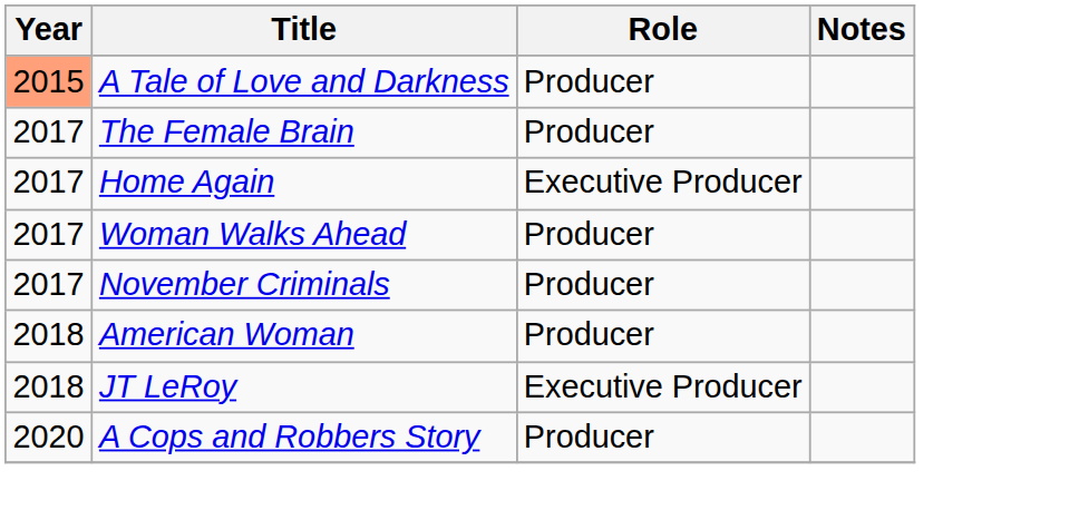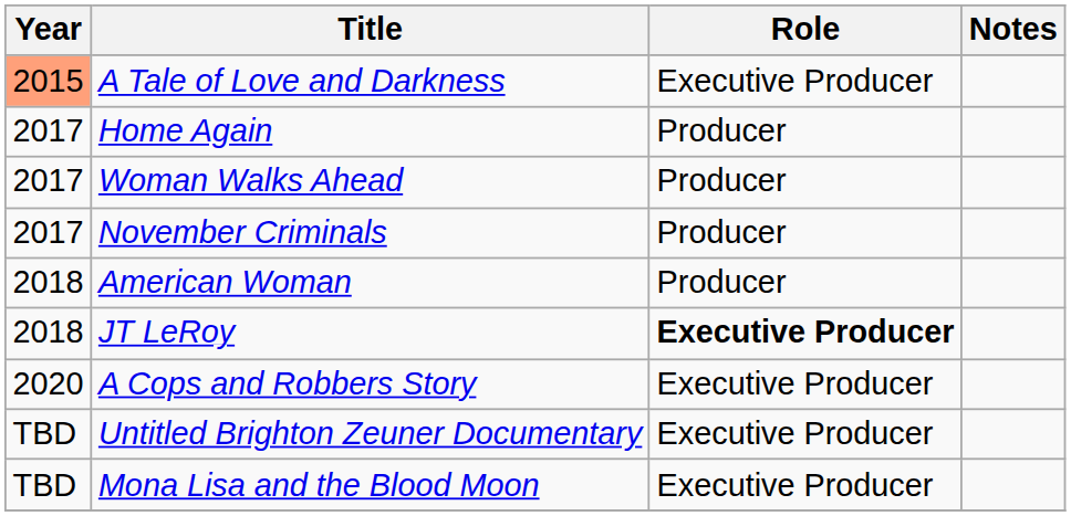 <table class="wikitable sortable">
 <tr>
 <th>Year</th>
 <th>Title</th>
 <th>Role</th>
 <th class="unsortable">Notes</th>
 </tr>
 <tr>
 <td style="background: lightsalmon;">2015</td>
 <td><em><a href='#'>A Tale of Love and Darkness</a></em></td>
-<td>Producer</td>
-<td></td>
-</tr>
-<tr>
-<td>2017</td>
-<td><em><a href='#'>The Female Brain</a></em></td>
-<td>Producer</td>
+<td>Executive Producer</td>
 <td></td>
 </tr>
 <tr>
 <td>2017</td>
 <td><em><a href='#'>Home Again</a></em></td>
-<td>Executive Producer</td>
+<td>Producer</td>
 <td></td>
 </tr>
 <tr>
 <td>2017</td>
 <td><em><a href='#'>Woman Walks Ahead</a></em></td>
 <td>Producer</td>
 <td></td>
 </tr>
 <tr>
 <td>2017</td>
 <td><em><a href='#'>November Criminals</a></em></td>
 <td>Producer</td>
 <td></td>
 </tr>
 <tr>
 <td>2018</td>
 <td><em><a href='#'>American Woman</a></em></td>
 <td>Producer</td>
 <td></td>
 </tr>
 <tr>
 <td>2018</td>
 <td><em><a href='#'>JT LeRoy</a></em></td>
-<td>Executive Producer</td>
+<td><strong>Executive Producer</strong></td>
 <td></td>
 </tr>
 <tr>
 <td>2020</td>
 <td><em><a href='#'>A Cops and Robbers Story</a></em></td>
-<td>Producer</td>
+<td>Executive Producer</td>
+<td></td>
+</tr>
+<tr>
+<td>TBD</td>
+<td><em><a href='#'>Untitled Brighton Zeuner Documentary</a></em></td>
+<td>Executive Producer</td>
+<td></td>
+</tr>
+<tr>
+<td>TBD</td>
+<td><em><a href='#'>Mona Lisa and the Blood Moon</a></em></td>
+<td>Executive Producer</td>
 <td></td>
 </tr>
 <tr>
 </tr>
 </table>
